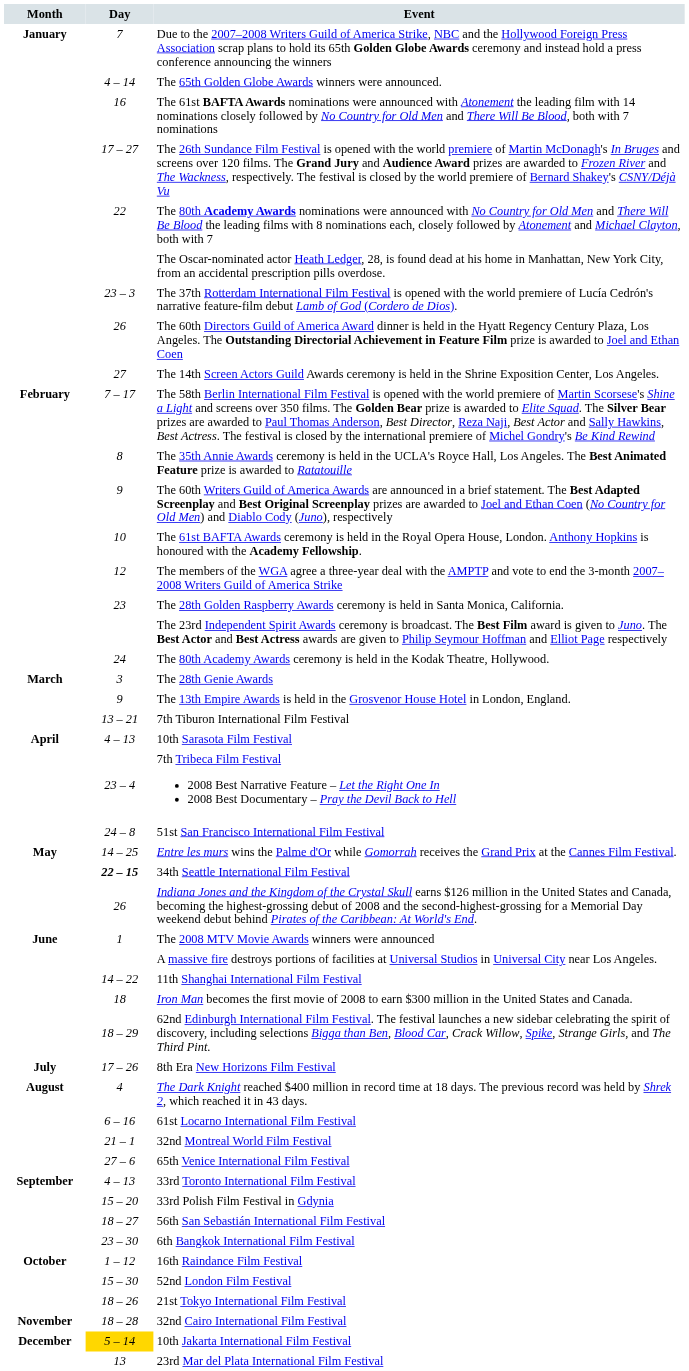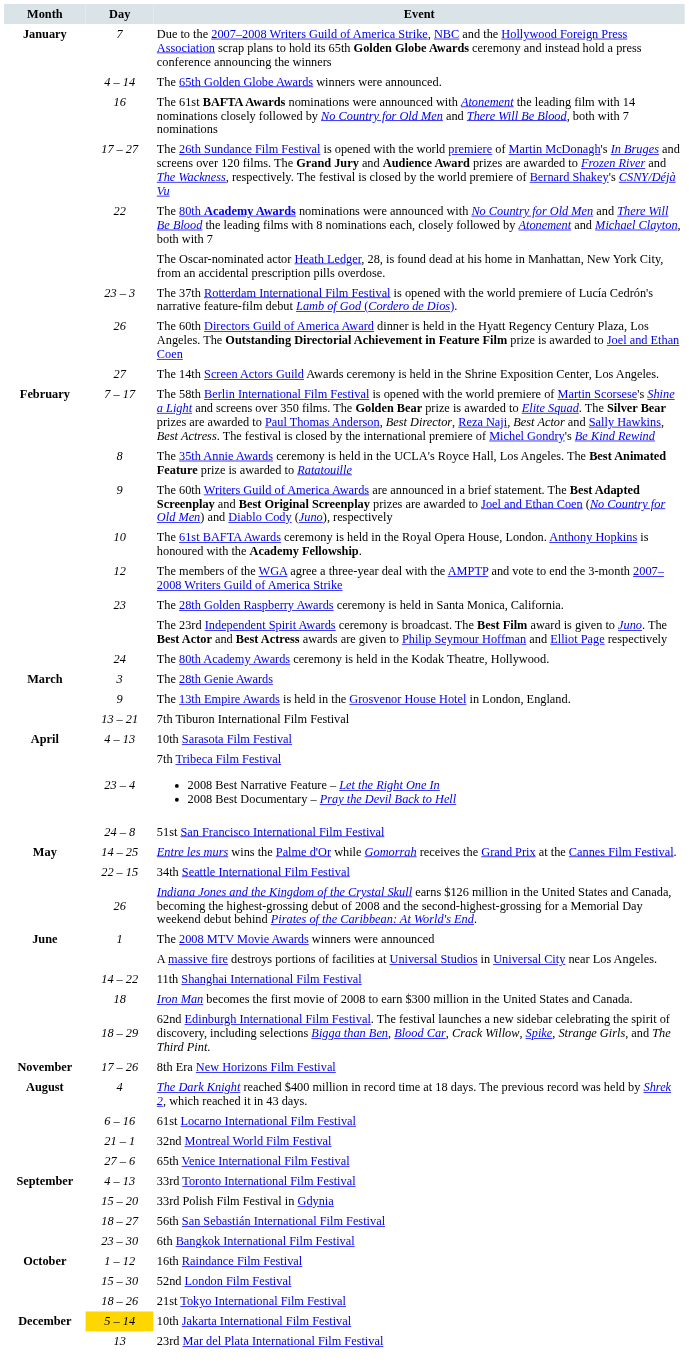 <table cellspacing="0" cellpadding="4" border="0">
 <tr style="background:#dae3e7; text-align:center;">
 <td style="width:12%;"><strong>Month</strong></td>
 <td style="width:10%;"><strong>Day</strong></td>
 <td><strong>Event</strong></td>
 </tr>
 <tr valign="top">
 <td rowspan="9" style="text-align:center;"><strong>January</strong></td>
 <td style="text-align:center; vertical-align:top;"><em>7</em></td>
 <td>Due to the <a href='#'>2007–2008 Writers Guild of America Strike</a>, <a href='#'>NBC</a> and the <a href='#'>Hollywood Foreign Press Association</a> scrap plans to hold its 65th <strong>Golden Globe Awards</strong> ceremony and instead hold a press conference announcing the winners</td>
 </tr>
 <tr>
 <td style="text-align:center;"><em>4 – 14</em></td>
 <td>The <a href='#'>65th Golden Globe Awards</a> winners were announced.</td>
 </tr>
 <tr>
 <td style="text-align:center; vertical-align:top;"><em>16</em></td>
 <td>The 61st <strong>BAFTA Awards</strong> nominations were announced with <em><a href='#'>Atonement</a></em> the leading film with 14 nominations closely followed by <em><a href='#'>No Country for Old Men</a></em> and <em><a href='#'>There Will Be Blood</a></em>, both with 7 nominations</td>
 </tr>
 <tr>
 <td style="text-align:center; vertical-align:top;"><em>17 – 27</em></td>
 <td>The <a href='#'>26th Sundance Film Festival</a> is opened with the world <a href='#'>premiere</a> of <a href='#'>Martin McDonagh</a>'s <em><a href='#'>In Bruges</a></em> and screens over 120 films. The <strong>Grand Jury</strong> and <strong>Audience Award</strong> prizes are awarded to <em><a href='#'>Frozen River</a></em> and <em><a href='#'>The Wackness</a></em>, respectively. The festival is closed by the world premiere of <a href='#'>Bernard Shakey</a>'s <em><a href='#'>CSNY/Déjà Vu</a></em></td>
 </tr>
 <tr>
 <td rowspan="2" style="text-align:center; vertical-align:top;"><em>22</em></td>
 <td>The <a href='#'>80th <strong>Academy Awards</strong></a> nominations were announced with <em><a href='#'>No Country for Old Men</a></em> and <em><a href='#'>There Will Be Blood</a></em> the leading films with 8 nominations each, closely followed by <em><a href='#'>Atonement</a></em> and <em><a href='#'>Michael Clayton</a></em>, both with 7</td>
 </tr>
 <tr>
 <td>The Oscar-nominated actor <a href='#'>Heath Ledger</a>, 28, is found dead at his home in Manhattan, New York City, from an accidental prescription pills overdose.</td>
 </tr>
 <tr>
 <td style="text-align:center; vertical-align:top;"><em>23 – 3</em></td>
 <td>The 37th <a href='#'>Rotterdam International Film Festival</a> is opened with the world premiere of Lucía Cedrón's narrative feature-film debut <a href='#'><em>Lamb of God</em> (<em>Cordero de Dios</em>)</a>.</td>
 </tr>
 <tr>
 <td style="text-align:center; vertical-align:top;"><em>26</em></td>
 <td>The 60th <a href='#'>Directors Guild of America Award</a> dinner is held in the Hyatt Regency Century Plaza, Los Angeles. The <strong>Outstanding Directorial Achievement in Feature Film</strong> prize is awarded to <a href='#'>Joel and Ethan Coen</a></td>
 </tr>
 <tr>
 <td style="text-align:center; vertical-align:top;"><em>27</em></td>
 <td>The 14th <a href='#'>Screen Actors Guild</a> Awards ceremony is held in the Shrine Exposition Center, Los Angeles.</td>
 </tr>
 <tr valign="top">
 <td rowspan="8" style="text-align:center;"><strong>February</strong></td>
 <td style="text-align:center; vertical-align:top;"><em>7 – 17</em></td>
 <td>The 58th <a href='#'>Berlin International Film Festival</a> is opened with the world premiere of <a href='#'>Martin Scorsese</a>'s <em><a href='#'>Shine a Light</a></em> and screens over 350 films. The <strong>Golden Bear</strong> prize is awarded to <em><a href='#'>Elite Squad</a></em>. The <strong>Silver Bear</strong> prizes are awarded to <a href='#'>Paul Thomas Anderson</a>, <em>Best Director</em>, <a href='#'>Reza Naji</a>, <em>Best Actor</em> and <a href='#'>Sally Hawkins</a>, <em>Best Actress</em>. The festival is closed by the international premiere of <a href='#'>Michel Gondry</a>'s <em><a href='#'>Be Kind Rewind</a></em></td>
 </tr>
 <tr>
 <td style="text-align:center; vertical-align:top;"><em>8</em></td>
 <td>The <a href='#'>35th Annie Awards</a> ceremony is held in the UCLA's Royce Hall, Los Angeles. The <strong>Best Animated Feature</strong> prize is awarded to <em><a href='#'>Ratatouille</a></em></td>
 </tr>
 <tr>
 <td style="text-align:center; vertical-align:top;"><em>9</em></td>
 <td>The 60th <a href='#'>Writers Guild of America Awards</a> are announced in a brief statement. The <strong>Best Adapted Screenplay</strong> and <strong>Best Original Screenplay</strong> prizes are awarded to <a href='#'>Joel and Ethan Coen</a> (<em><a href='#'>No Country for Old Men</a></em>) and <a href='#'>Diablo Cody</a> (<em><a href='#'>Juno</a></em>), respectively</td>
 </tr>
 <tr>
 <td style="text-align:center; vertical-align:top;"><em>10</em></td>
 <td>The <a href='#'>61st BAFTA Awards</a> ceremony is held in the Royal Opera House, London. <a href='#'>Anthony Hopkins</a> is honoured with the <strong>Academy Fellowship</strong>.</td>
 </tr>
 <tr>
 <td style="text-align:center; vertical-align:top;"><em>12</em></td>
 <td>The members of the <a href='#'>WGA</a> agree a three-year deal with the <a href='#'>AMPTP</a> and vote to end the 3-month <a href='#'>2007–2008 Writers Guild of America Strike</a></td>
 </tr>
 <tr>
 <td rowspan="2" style="text-align:center; vertical-align:top;"><em>23</em></td>
 <td>The <a href='#'>28th Golden Raspberry Awards</a> ceremony is held in Santa Monica, California.</td>
 </tr>
 <tr>
 <td>The 23rd <a href='#'>Independent Spirit Awards</a> ceremony is broadcast. The <strong>Best Film</strong> award is given to <em><a href='#'>Juno</a></em>. The <strong>Best Actor</strong> and <strong>Best Actress</strong> awards are given to <a href='#'>Philip Seymour Hoffman</a> and <a href='#'>Elliot Page</a> respectively</td>
 </tr>
 <tr>
 <td style="text-align:center; vertical-align:top;"><em>24</em></td>
 <td>The <a href='#'>80th Academy Awards</a> ceremony is held in the Kodak Theatre, Hollywood.</td>
 </tr>
 <tr valign="top">
 <td rowspan="3" style="text-align:center;"><strong>March</strong></td>
 <td style="text-align:center;"><em>3</em></td>
 <td>The <a href='#'>28th Genie Awards</a></td>
 </tr>
 <tr>
 <td style="text-align:center;"><em>9</em></td>
 <td>The <a href='#'>13th Empire Awards</a> is held in the <a href='#'>Grosvenor House Hotel</a> in London, England.</td>
 </tr>
 <tr>
 <td style="text-align:center;"><em>13 – 21</em></td>
 <td>7th Tiburon International Film Festival</td>
 </tr>
 <tr valign="top">
 <td rowspan="3" style="text-align:center;"><strong>April</strong></td>
 <td style="text-align:center;"><em>4 – 13</em></td>
 <td>10th <a href='#'>Sarasota Film Festival</a></td>
 </tr>
 <tr>
 <td style="text-align:center;"><em>23 – 4</em></td>
 <td>7th <a href='#'>Tribeca Film Festival</a><br><ul><li>2008 Best Narrative Feature – <a href='#'><em>Let the Right One In</em></a></li><li>2008 Best Documentary – <em><a href='#'>Pray the Devil Back to Hell</a></em></li></ul></td>
 </tr>
 <tr>
 <td style="text-align:center;"><em>24 – 8</em></td>
 <td>51st <a href='#'>San Francisco International Film Festival</a></td>
 </tr>
 <tr valign="top">
 <td rowspan="4" style="text-align:center;"><strong>May</strong></td>
 </tr>
 <tr>
 <td style="text-align:center;"><em>14 – 25</em></td>
 <td><em><a href='#'>Entre les murs</a></em> wins the <a href='#'>Palme d'Or</a> while <em><a href='#'>Gomorrah</a></em> receives the <a href='#'>Grand Prix</a> at the <a href='#'>Cannes Film Festival</a>.</td>
 </tr>
 <tr>
-<td style="text-align:center;"><strong><em>22 – 15</em></strong></td>
+<td style="text-align:center;"><em>22 – 15</em></td>
 <td>34th <a href='#'>Seattle International Film Festival</a></td>
 </tr>
 <tr>
 <td style="text-align:center;"><em>26</em></td>
 <td><em><a href='#'>Indiana Jones and the Kingdom of the Crystal Skull</a></em> earns $126 million in the United States and Canada, becoming the highest-grossing debut of 2008 and the second-highest-grossing for a Memorial Day weekend debut behind <em><a href='#'>Pirates of the Caribbean: At World's End</a></em>.</td>
 </tr>
 <tr valign="top">
 <td rowspan="5" style="text-align:center;"><strong>June</strong></td>
 <td rowspan="2" style="text-align:center;"><em>1</em></td>
 <td>The <a href='#'>2008 MTV Movie Awards</a> winners were announced</td>
 </tr>
 <tr>
 <td>A <a href='#'>massive fire</a> destroys portions of facilities at <a href='#'>Universal Studios</a> in <a href='#'>Universal City</a> near Los Angeles.</td>
 </tr>
 <tr>
 <td style="text-align:center;"><em>14 – 22</em></td>
 <td>11th <a href='#'>Shanghai International Film Festival</a></td>
 </tr>
 <tr>
 <td style="text-align:center;"><em>18</em></td>
 <td><em><a href='#'>Iron Man</a></em> becomes the first movie of 2008 to earn $300 million in the United States and Canada.</td>
 </tr>
 <tr>
 <td style="text-align:center;"><em>18 – 29</em></td>
 <td>62nd <a href='#'>Edinburgh International Film Festival</a>. The festival launches a new sidebar celebrating the spirit of discovery, including selections <em><a href='#'>Bigga than Ben</a></em>, <em><a href='#'>Blood Car</a></em>, <em>Crack Willow</em>, <em><a href='#'>Spike</a></em>, <em>Strange Girls</em>, and <em>The Third Pint</em>.</td>
 </tr>
 <tr valign="top">
-<td style="text-align:center;"><strong>July</strong></td>
+<td style="text-align:center;"><strong>November</strong></td>
 <td style="text-align:center;"><em>17 – 26</em></td>
 <td>8th Era <a href='#'>New Horizons Film Festival</a></td>
 </tr>
 <tr valign="top">
 <td rowspan="4" style="text-align:center;"><strong>August</strong></td>
 <td style="text-align:center;"><em>4</em></td>
 <td><em><a href='#'>The Dark Knight</a></em> reached $400 million in record time at 18 days. The previous record was held by <em><a href='#'>Shrek 2</a></em>, which reached it in 43 days.</td>
 </tr>
 <tr>
 <td style="text-align:center;"><em>6 – 16</em></td>
 <td>61st <a href='#'>Locarno International Film Festival</a></td>
 </tr>
 <tr>
 <td style="text-align:center;"><em>21 – 1</em></td>
 <td>32nd <a href='#'>Montreal World Film Festival</a></td>
 </tr>
 <tr>
 <td style="text-align:center;"><em>27 – 6</em></td>
 <td>65th <a href='#'>Venice International Film Festival</a></td>
 </tr>
 <tr valign="top">
 <td rowspan="4" style="text-align:center;"><strong>September</strong></td>
 <td style="text-align:center;"><em>4 – 13</em></td>
 <td>33rd <a href='#'>Toronto International Film Festival</a></td>
 </tr>
 <tr>
 <td style="text-align:center;"><em>15 – 20 </em></td>
 <td>33rd Polish Film Festival in <a href='#'>Gdynia</a></td>
 </tr>
 <tr>
 <td style="text-align:center;"><em>18 – 27</em></td>
 <td>56th <a href='#'>San Sebastián International Film Festival</a></td>
 </tr>
 <tr>
 <td style="text-align:center;"><em>23 – 30 </em></td>
 <td>6th <a href='#'>Bangkok International Film Festival</a></td>
 </tr>
 <tr valign="top">
 <td rowspan="3" style="text-align:center;"><strong>October</strong></td>
 <td style="text-align:center;"><em>1 – 12</em></td>
 <td>16th <a href='#'>Raindance Film Festival</a></td>
 </tr>
 <tr>
 <td style="text-align:center;"><em>15 – 30</em></td>
 <td>52nd <a href='#'>London Film Festival</a></td>
 </tr>
 <tr>
 <td style="text-align:center;"><em>18 – 26</em></td>
 <td>21st <a href='#'>Tokyo International Film Festival</a></td>
 </tr>
 <tr valign="top">
-<td style="text-align:center;"><strong>November</strong></td>
-<td style="text-align:center;"><em>18 – 28</em></td>
-<td>32nd <a href='#'>Cairo International Film Festival</a></td>
-</tr>
-<tr valign="top">
 <td rowspan="2" style="text-align:center;"><strong>December</strong></td>
 <td style="background: gold; text-align:center;"><em>5 – 14</em></td>
 <td>10th <a href='#'>Jakarta International Film Festival</a></td>
 </tr>
 <tr>
 <td style="text-align:center; vertical-align:top;"><em>13</em></td>
 <td>23rd <a href='#'>Mar del Plata International Film Festival</a></td>
 </tr>
 </table>
